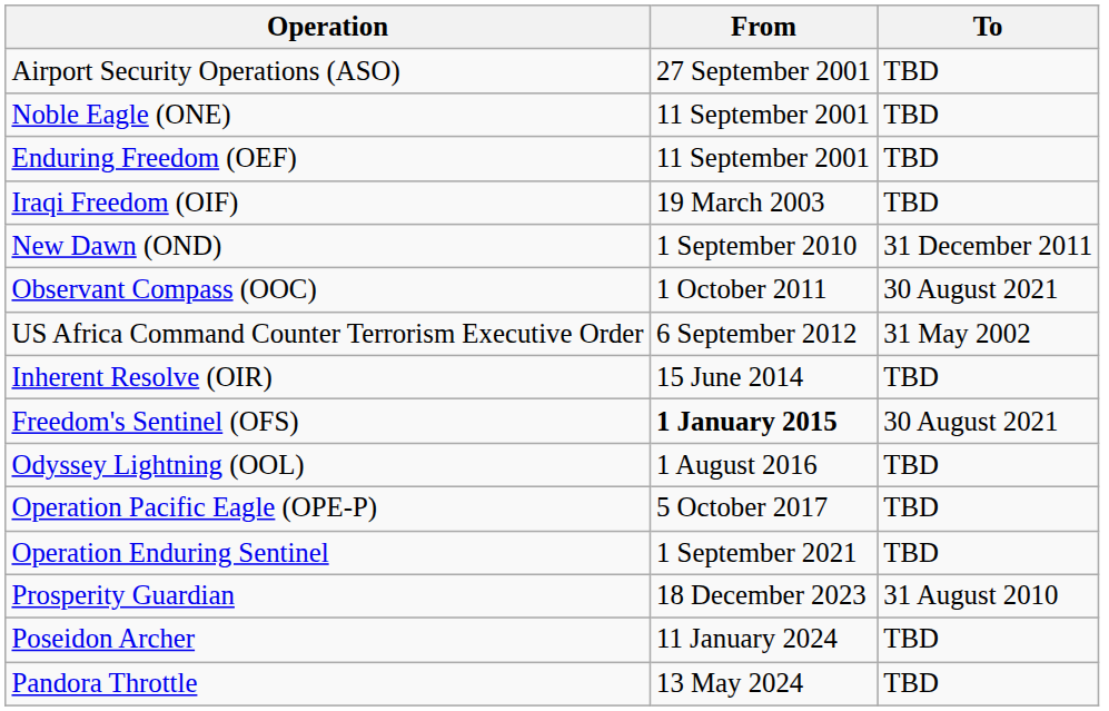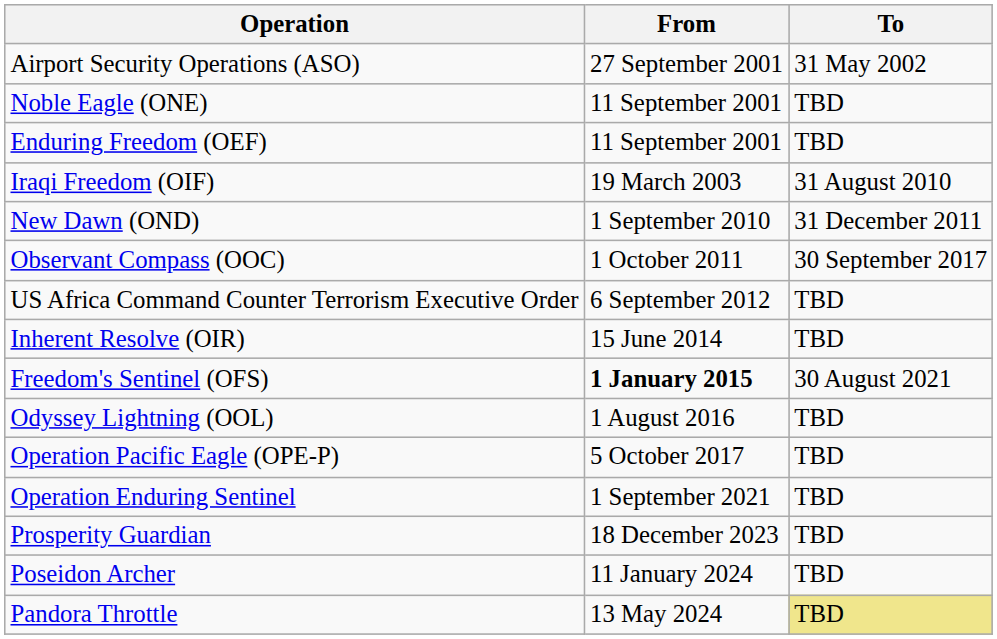 <table class="wikitable">
 <tr>
 <th>Operation</th>
 <th>From</th>
 <th>To</th>
 </tr>
 <tr>
 <td>Airport Security Operations (ASO)</td>
 <td>27 September 2001</td>
-<td>TBD</td>
+<td>31 May 2002</td>
 </tr>
 <tr>
 <td><a href='#'>Noble Eagle</a> (ONE)</td>
 <td>11 September 2001</td>
 <td>TBD</td>
 </tr>
 <tr>
 <td><a href='#'>Enduring Freedom</a> (OEF)</td>
 <td>11 September 2001</td>
 <td>TBD</td>
 </tr>
 <tr>
 <td><a href='#'>Iraqi Freedom</a> (OIF)</td>
 <td>19 March 2003</td>
-<td>TBD</td>
+<td>31 August 2010</td>
 </tr>
 <tr>
 <td><a href='#'>New Dawn</a> (OND)</td>
 <td>1 September 2010</td>
 <td>31 December 2011</td>
 </tr>
 <tr>
 <td><a href='#'>Observant Compass</a> (OOC)</td>
 <td>1 October 2011</td>
-<td>30 August 2021</td>
+<td>30 September 2017</td>
 </tr>
 <tr>
 <td>US Africa Command Counter Terrorism Executive Order</td>
 <td>6 September 2012</td>
-<td>31 May 2002</td>
+<td>TBD</td>
 </tr>
 <tr>
 <td><a href='#'>Inherent Resolve</a> (OIR)</td>
 <td>15 June 2014</td>
 <td>TBD</td>
 </tr>
 <tr>
 <td><a href='#'>Freedom's Sentinel</a> (OFS)</td>
 <td><strong>1 January 2015</strong></td>
 <td>30 August 2021</td>
 </tr>
 <tr>
 <td><a href='#'>Odyssey Lightning</a> (OOL)</td>
 <td>1 August 2016</td>
 <td>TBD</td>
 </tr>
 <tr>
 <td><a href='#'>Operation Pacific Eagle</a> (OPE-P)</td>
 <td>5 October 2017</td>
 <td>TBD</td>
 </tr>
 <tr>
 <td><a href='#'>Operation Enduring Sentinel</a></td>
 <td>1 September 2021</td>
 <td>TBD</td>
 </tr>
 <tr>
 <td><a href='#'>Prosperity Guardian</a></td>
 <td>18 December 2023</td>
-<td>31 August 2010</td>
+<td>TBD</td>
 </tr>
 <tr>
 <td><a href='#'>Poseidon Archer</a></td>
 <td>11 January 2024</td>
 <td>TBD</td>
 </tr>
 <tr>
 <td><a href='#'>Pandora Throttle</a></td>
 <td>13 May 2024</td>
-<td>TBD</td>
+<td style="background: khaki;">TBD</td>
 </tr>
 </table>
